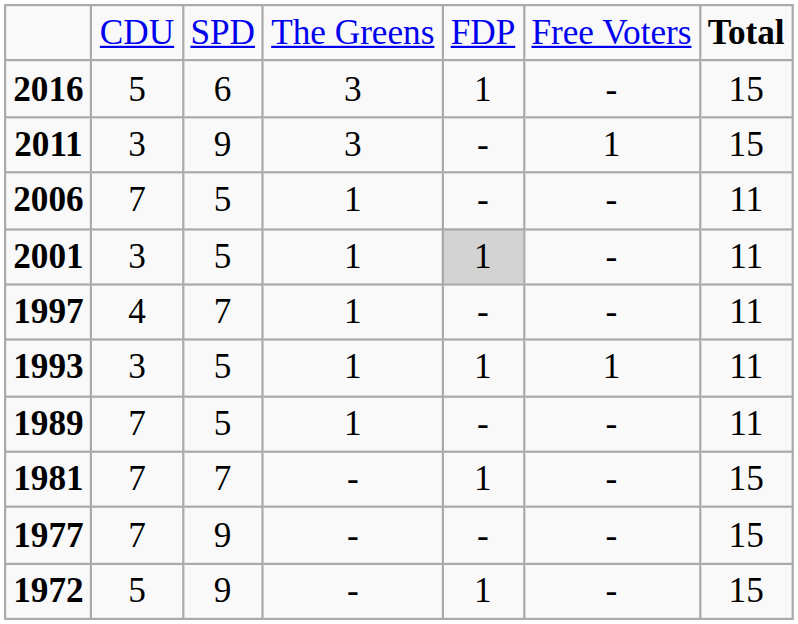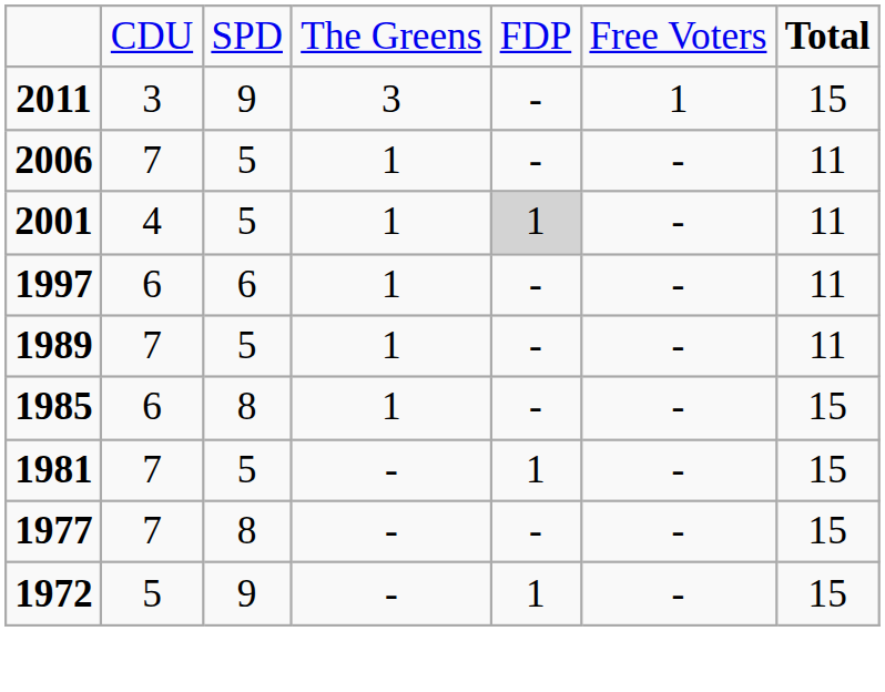 <table class="wikitable">
 <tr align="center">
 <td></td>
 <td><a href='#'>CDU</a></td>
 <td><a href='#'>SPD</a></td>
 <td><a href='#'>The Greens</a></td>
 <td><a href='#'>FDP</a></td>
 <td><a href='#'>Free Voters</a></td>
 <td><strong>Total</strong></td>
-</tr>
-<tr align="center">
-<td><strong>2016</strong></td>
-<td>5</td>
-<td>6</td>
-<td>3</td>
-<td>1</td>
-<td>-</td>
-<td>15</td>
 </tr>
 <tr align="center">
 <td><strong>2011</strong></td>
 <td>3</td>
 <td>9</td>
 <td>3</td>
 <td>-</td>
 <td>1</td>
 <td>15</td>
 </tr>
 <tr align="center">
 <td><strong>2006</strong></td>
 <td>7</td>
 <td>5</td>
 <td>1</td>
 <td>-</td>
 <td>-</td>
 <td>11</td>
 </tr>
 <tr align="center">
 <td><strong>2001</strong></td>
-<td>3</td>
+<td>4</td>
 <td>5</td>
 <td>1</td>
 <td style="background: lightgrey;">1</td>
 <td>-</td>
 <td>11</td>
 </tr>
 <tr align="center">
 <td><strong>1997</strong></td>
-<td>4</td>
-<td>7</td>
+<td>6</td>
+<td>6</td>
 <td>1</td>
 <td>-</td>
 <td>-</td>
-<td>11</td>
-</tr>
-<tr align="center">
-<td><strong>1993</strong></td>
-<td>3</td>
-<td>5</td>
-<td>1</td>
-<td>1</td>
-<td>1</td>
 <td>11</td>
 </tr>
 <tr align="center">
 <td><strong>1989</strong></td>
 <td>7</td>
 <td>5</td>
 <td>1</td>
 <td>-</td>
 <td>-</td>
 <td>11</td>
 </tr>
 <tr align="center">
+<td><strong>1985</strong></td>
+<td>6</td>
+<td>8</td>
+<td>1</td>
+<td>-</td>
+<td>-</td>
+<td>15</td>
+</tr>
+<tr align="center">
 <td><strong>1981</strong></td>
 <td>7</td>
-<td>7</td>
+<td>5</td>
 <td>-</td>
 <td>1</td>
 <td>-</td>
 <td>15</td>
 </tr>
 <tr align="center">
 <td><strong>1977</strong></td>
 <td>7</td>
-<td>9</td>
+<td>8</td>
 <td>-</td>
 <td>-</td>
 <td>-</td>
 <td>15</td>
 </tr>
 <tr align="center">
 <td><strong>1972</strong></td>
 <td>5</td>
 <td>9</td>
 <td>-</td>
 <td>1</td>
 <td>-</td>
 <td>15</td>
 </tr>
 </table>
